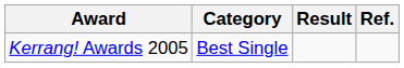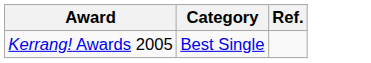 <table class="wikitable col4center">
 <tr>
 <th>Award</th>
 <th>Category</th>
-<th>Result</th>
 <th>Ref.</th>
 </tr>
 <tr>
 <td><a href='#'><em>Kerrang!</em> Awards</a> 2005</td>
 <td><a href='#'>Best Single</a></td>
 <td></td>
-<td></td>
 </tr>
 </table>
